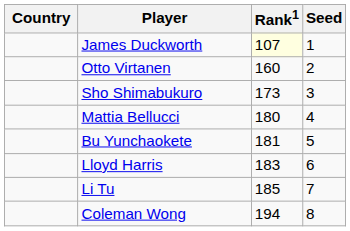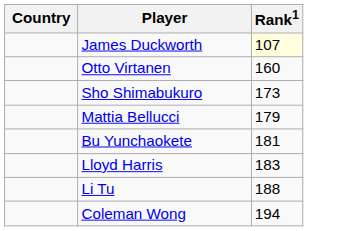 <table class="sortable wikitable">
 <tr>
 <th width="70">Country</th>
 <th width="175">Player</th>
 <th>Rank<sup>1</sup></th>
-<th>Seed</th>
 </tr>
 <tr>
 <td></td>
 <td><a href='#'>James Duckworth</a></td>
 <td style="background: lightyellow;">107</td>
-<td>1</td>
 </tr>
 <tr>
 <td></td>
 <td><a href='#'>Otto Virtanen</a></td>
 <td>160</td>
-<td>2</td>
 </tr>
 <tr>
 <td></td>
 <td><a href='#'>Sho Shimabukuro</a></td>
 <td>173</td>
-<td>3</td>
 </tr>
 <tr>
 <td></td>
 <td><a href='#'>Mattia Bellucci</a></td>
-<td>180</td>
-<td>4</td>
+<td>179</td>
 </tr>
 <tr>
 <td></td>
 <td><a href='#'>Bu Yunchaokete</a></td>
 <td>181</td>
-<td>5</td>
 </tr>
 <tr>
 <td></td>
 <td><a href='#'>Lloyd Harris</a></td>
 <td>183</td>
-<td>6</td>
 </tr>
 <tr>
 <td></td>
 <td><a href='#'>Li Tu</a></td>
-<td>185</td>
-<td>7</td>
+<td>188</td>
 </tr>
 <tr>
 <td></td>
 <td><a href='#'>Coleman Wong</a></td>
 <td>194</td>
-<td>8</td>
 </tr>
 </table>
